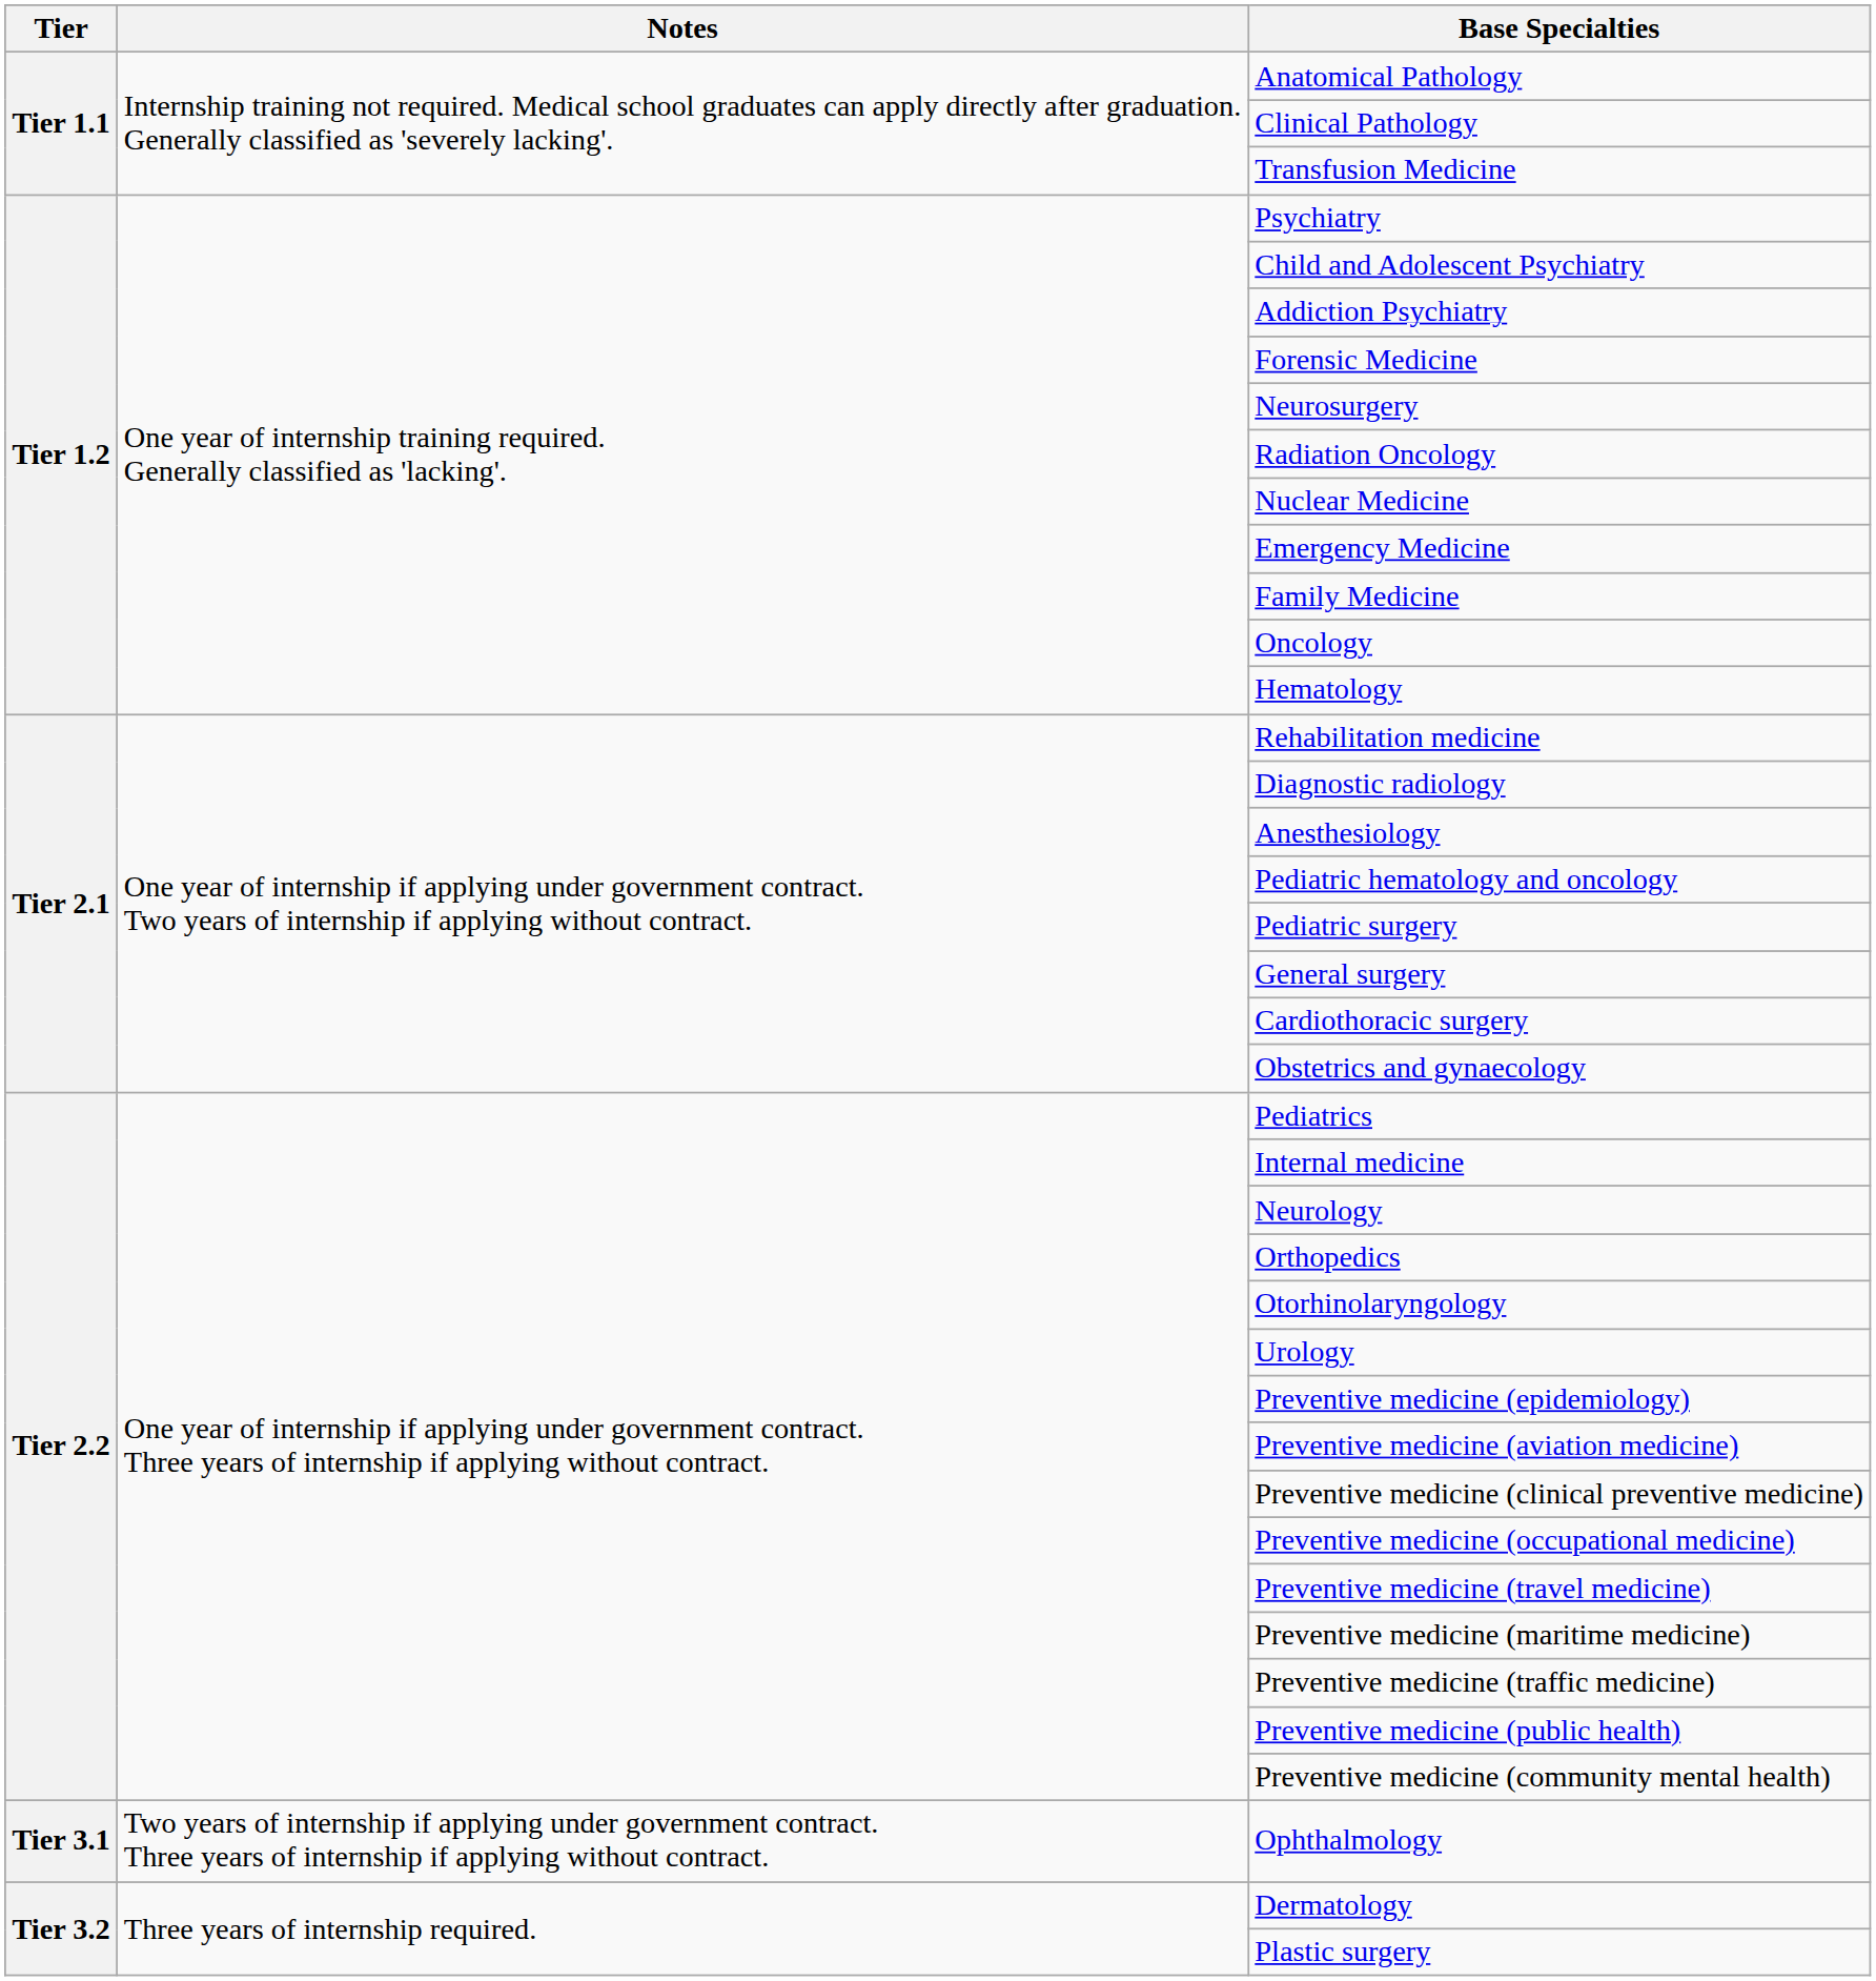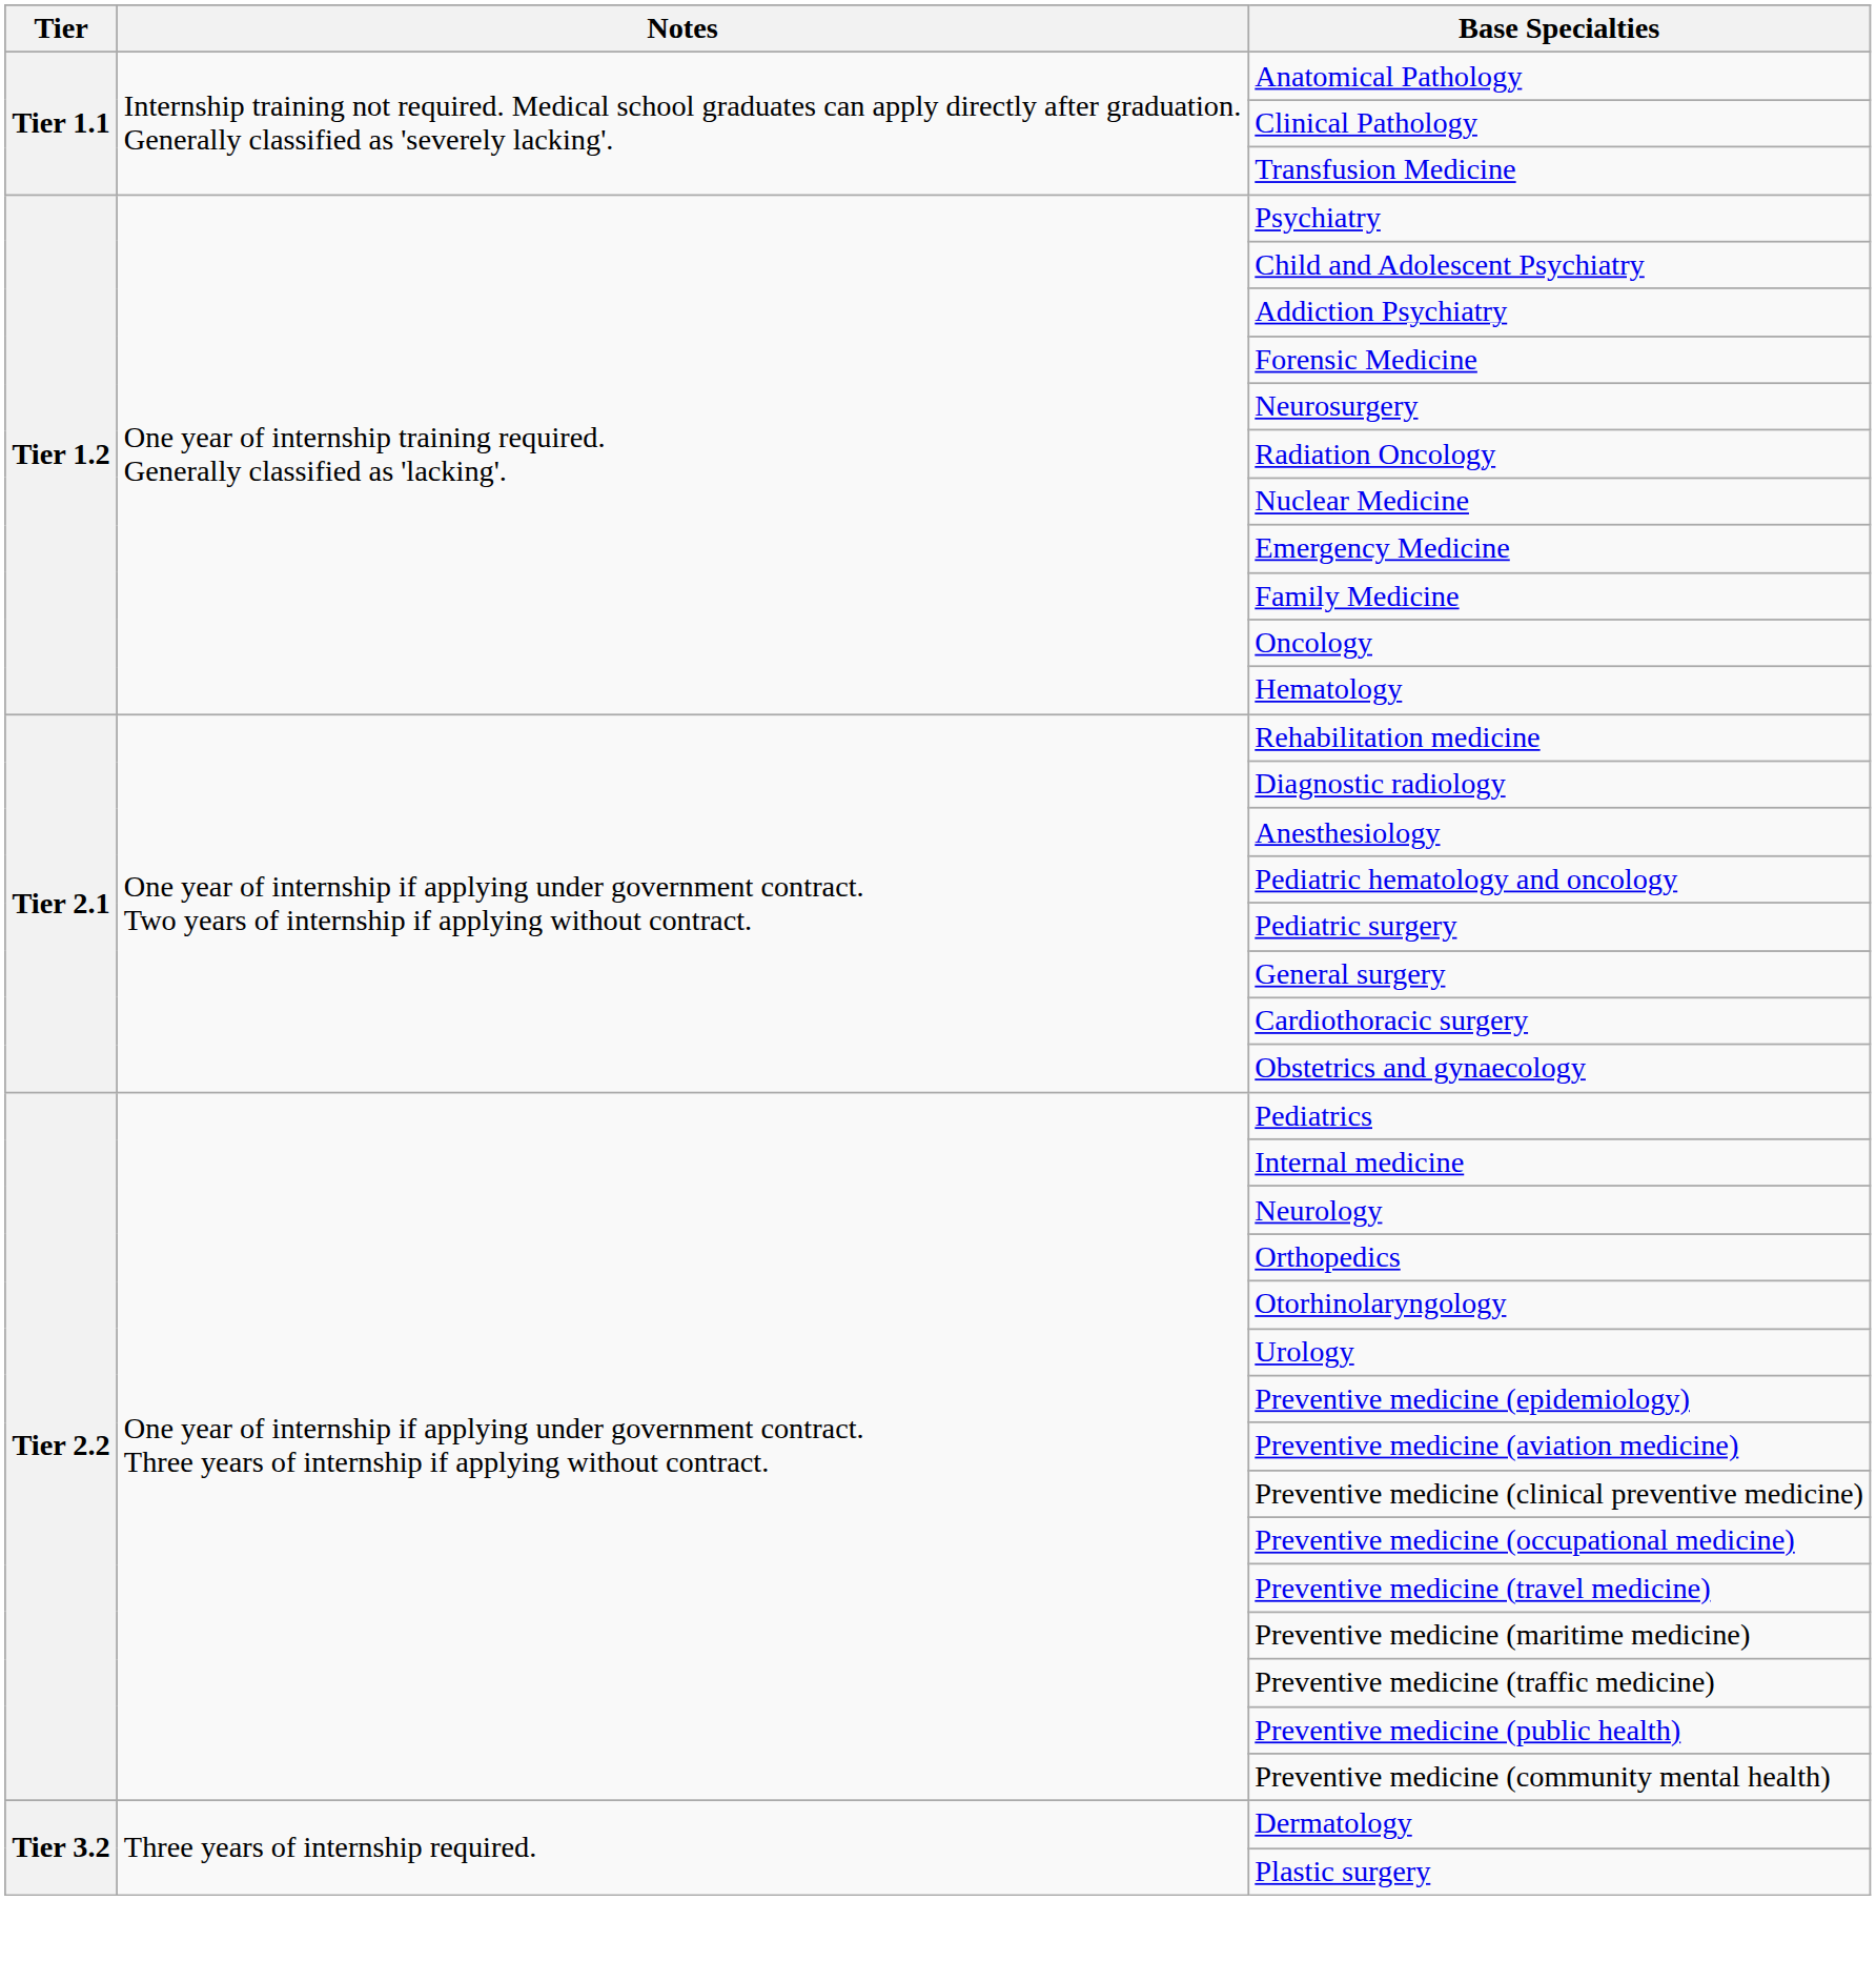 <table class="wikitable">
 <tr>
 <th>Tier</th>
 <th>Notes</th>
 <th>Base Specialties</th>
 </tr>
 <tr>
 <th rowspan="3">Tier 1.1</th>
 <td rowspan="3">Internship training not required. Medical school graduates can apply directly after graduation.<br>Generally classified as 'severely lacking'.</td>
 <td><a href='#'>Anatomical Pathology</a></td>
 </tr>
 <tr>
 <td><a href='#'>Clinical Pathology</a></td>
 </tr>
 <tr>
 <td><a href='#'>Transfusion Medicine</a></td>
 </tr>
 <tr>
 <th rowspan="11">Tier 1.2</th>
 <td rowspan="11">One year of internship training required.<br>Generally classified as 'lacking'.</td>
 <td><a href='#'>Psychiatry</a></td>
 </tr>
 <tr>
 <td><a href='#'>Child and Adolescent Psychiatry</a></td>
 </tr>
 <tr>
 <td><a href='#'>Addiction Psychiatry</a></td>
 </tr>
 <tr>
 <td><a href='#'>Forensic Medicine</a></td>
 </tr>
 <tr>
 <td><a href='#'>Neurosurgery</a></td>
 </tr>
 <tr>
 <td><a href='#'>Radiation Oncology</a></td>
 </tr>
 <tr>
 <td><a href='#'>Nuclear Medicine</a></td>
 </tr>
 <tr>
 <td><a href='#'>Emergency Medicine</a></td>
 </tr>
 <tr>
 <td><a href='#'>Family Medicine</a></td>
 </tr>
 <tr>
 <td><a href='#'>Oncology</a></td>
 </tr>
 <tr>
 <td><a href='#'>Hematology</a></td>
 </tr>
 <tr>
 <th rowspan="8">Tier 2.1</th>
 <td rowspan="8">One year of internship if applying under government contract.<br>Two years of internship if applying without contract.</td>
 <td><a href='#'>Rehabilitation medicine</a></td>
 </tr>
 <tr>
 <td><a href='#'>Diagnostic radiology</a></td>
 </tr>
 <tr>
 <td><a href='#'>Anesthesiology</a></td>
 </tr>
 <tr>
 <td><a href='#'>Pediatric hematology and oncology</a></td>
 </tr>
 <tr>
 <td><a href='#'>Pediatric surgery</a></td>
 </tr>
 <tr>
 <td><a href='#'>General surgery</a></td>
 </tr>
 <tr>
 <td><a href='#'>Cardiothoracic surgery</a></td>
 </tr>
 <tr>
 <td><a href='#'>Obstetrics and gynaecology</a></td>
 </tr>
 <tr>
 <th rowspan="15">Tier 2.2</th>
 <td rowspan="15">One year of internship if applying under government contract.<br>Three years of internship if applying without contract.</td>
 <td><a href='#'>Pediatrics</a></td>
 </tr>
 <tr>
 <td><a href='#'>Internal medicine</a></td>
 </tr>
 <tr>
 <td><a href='#'>Neurology</a></td>
 </tr>
 <tr>
 <td><a href='#'>Orthopedics</a></td>
 </tr>
 <tr>
 <td><a href='#'>Otorhinolaryngology</a></td>
 </tr>
 <tr>
 <td><a href='#'>Urology</a></td>
 </tr>
 <tr>
 <td><a href='#'>Preventive medicine (epidemiology)</a></td>
 </tr>
 <tr>
 <td><a href='#'>Preventive medicine (aviation medicine)</a></td>
 </tr>
 <tr>
 <td>Preventive medicine (clinical preventive medicine)</td>
 </tr>
 <tr>
 <td><a href='#'>Preventive medicine (occupational medicine)</a></td>
 </tr>
 <tr>
 <td><a href='#'>Preventive medicine (travel medicine)</a></td>
 </tr>
 <tr>
 <td>Preventive medicine (maritime medicine)</td>
 </tr>
 <tr>
 <td>Preventive medicine (traffic medicine)</td>
 </tr>
 <tr>
 <td><a href='#'>Preventive medicine (public health)</a></td>
 </tr>
 <tr>
 <td>Preventive medicine (community mental health)</td>
 </tr>
 <tr>
-<th>Tier 3.1</th>
-<td>Two years of internship if applying under government contract.<br>Three years of internship if applying without contract.</td>
-<td><a href='#'>Ophthalmology</a></td>
-</tr>
-<tr>
 <th rowspan="2">Tier 3.2</th>
 <td rowspan="2">Three years of internship required.</td>
 <td><a href='#'>Dermatology</a></td>
 </tr>
 <tr>
 <td><a href='#'>Plastic surgery</a></td>
 </tr>
 </table>
